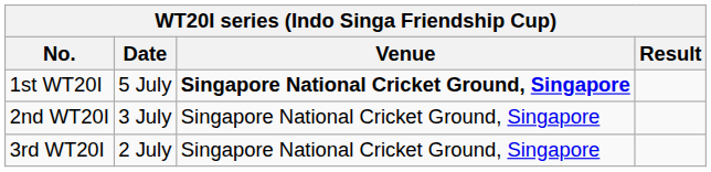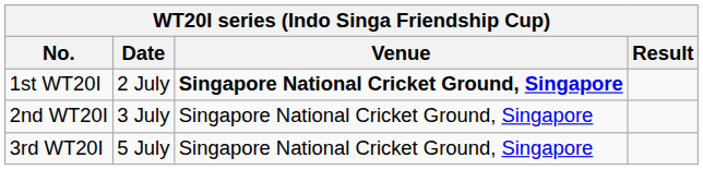 <table class="wikitable">
 <tr>
 <th colspan="5">WT20I series (Indo Singa Friendship Cup)</th>
 </tr>
 <tr>
 <th>No.</th>
 <th>Date</th>
 <th>Venue</th>
 <th>Result</th>
 </tr>
 <tr>
 <td>1st WT20I</td>
-<td>5 July</td>
+<td>2 July</td>
 <td><strong>Singapore National Cricket Ground, <a href='#'>Singapore</a></strong></td>
 <td></td>
 </tr>
 <tr>
 <td>2nd WT20I</td>
 <td>3 July</td>
 <td>Singapore National Cricket Ground, <a href='#'>Singapore</a></td>
 <td></td>
 </tr>
 <tr>
 <td>3rd WT20I</td>
-<td>2 July</td>
+<td>5 July</td>
 <td>Singapore National Cricket Ground, <a href='#'>Singapore</a></td>
 <td></td>
 </tr>
 </table>
